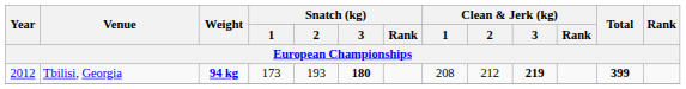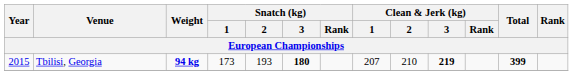 <table class="wikitable" style="text-align:center;">
 <tr>
 <th rowspan=2 width=40>Year</th>
 <th rowspan=2 width=250>Venue</th>
 <th rowspan=2 width=60>Weight</th>
 <th colspan=4>Snatch (kg)</th>
 <th colspan=4>Clean & Jerk (kg)</th>
 <th rowspan=2 width=60>Total</th>
 <th rowspan=2 width=40>Rank</th>
 </tr>
 <tr>
 <th width=60>1</th>
 <th width=60>2</th>
 <th width=60>3</th>
 <th width=45>Rank</th>
 <th width=60>1</th>
 <th width=60>2</th>
 <th width=60>3</th>
 <th width=45>Rank</th>
 </tr>
 <tr>
 <th colspan=13><a href='#'>European Championships</a></th>
 </tr>
 <tr>
-<td><a href='#'>2012</a></td>
+<td><a href='#'>2015</a></td>
 <td align=left> <a href='#'>Tbilisi</a>, <a href='#'>Georgia</a></td>
 <td><strong><a href='#'>94 kg</a></strong></td>
 <td>173</td>
 <td>193</td>
 <td><strong>180</strong></td>
 <td></td>
-<td>208</td>
-<td>212</td>
+<td>207</td>
+<td>210</td>
 <td><strong>219</strong></td>
 <td></td>
 <td><strong>399</strong></td>
 <td></td>
 </tr>
 <tr>
 </tr>
 </table>
